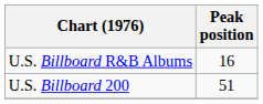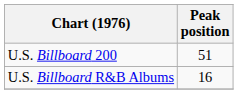 <table class="wikitable">
 <tr>
 <th>Chart (1976)</th>
 <th>Peak<br>position</th>
 </tr>
 <tr>
+<td>U.S. <a href='#'><em>Billboard</em> 200</a></td>
+<td align="center">51</td>
+</tr>
+<tr>
 <td>U.S. <a href='#'><em>Billboard</em> R&B Albums</a></td>
 <td align="center">16</td>
 </tr>
 <tr>
-<td>U.S. <a href='#'><em>Billboard</em> 200</a></td>
-<td align="center">51</td>
-</tr>
-<tr>
 </tr>
 </table>
